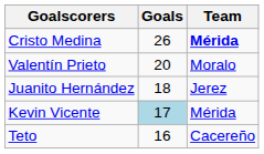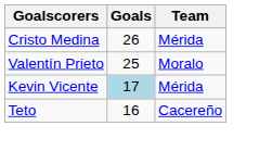 <table class="wikitable sortable" class="wikitable">
 <tr style="background:#ccc; text-align:center;">
 <th>Goalscorers</th>
 <th>Goals</th>
 <th>Team</th>
 </tr>
 <tr>
 <td> <a href='#'>Cristo Medina</a></td>
 <td style="text-align:center;">26</td>
-<td><strong><a href='#'>Mérida</a></strong></td>
+<td><a href='#'>Mérida</a></td>
 </tr>
 <tr>
 <td> <a href='#'>Valentín Prieto</a></td>
-<td style="text-align:center;">20</td>
+<td style="text-align:center;">25</td>
 <td><a href='#'>Moralo</a></td>
-</tr>
-<tr>
-<td> <a href='#'>Juanito Hernández</a></td>
-<td style="text-align:center;">18</td>
-<td><a href='#'>Jerez</a></td>
 </tr>
 <tr>
 <td> <a href='#'>Kevin Vicente</a></td>
 <td style="background: lightblue; text-align:center;">17</td>
 <td><a href='#'>Mérida</a></td>
 </tr>
 <tr>
 <td> <a href='#'>Teto</a></td>
 <td style="text-align:center;">16</td>
 <td><a href='#'>Cacereño</a></td>
 </tr>
 </table>
